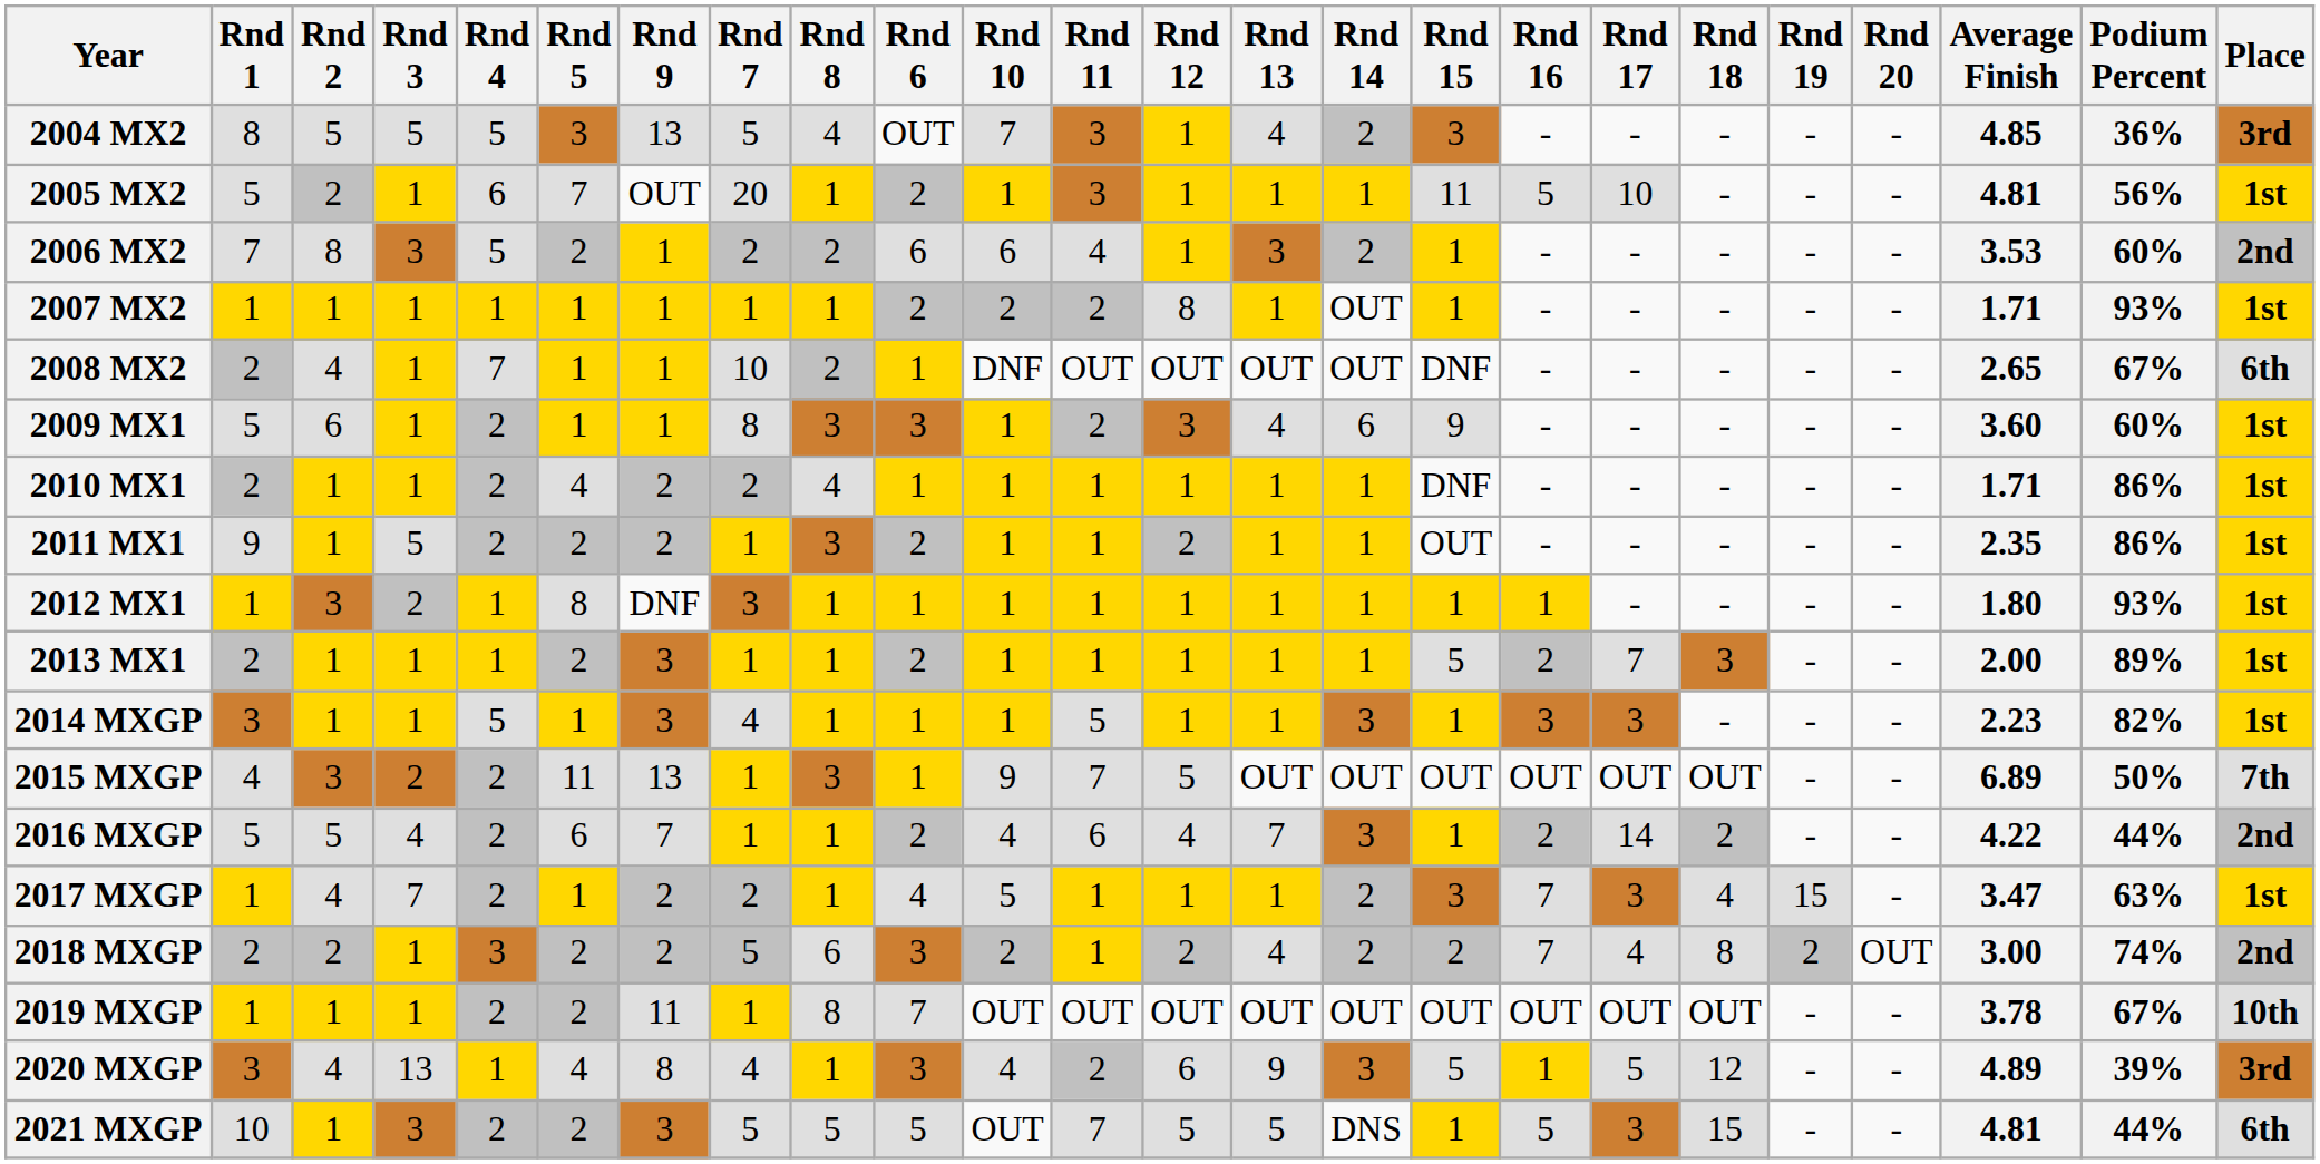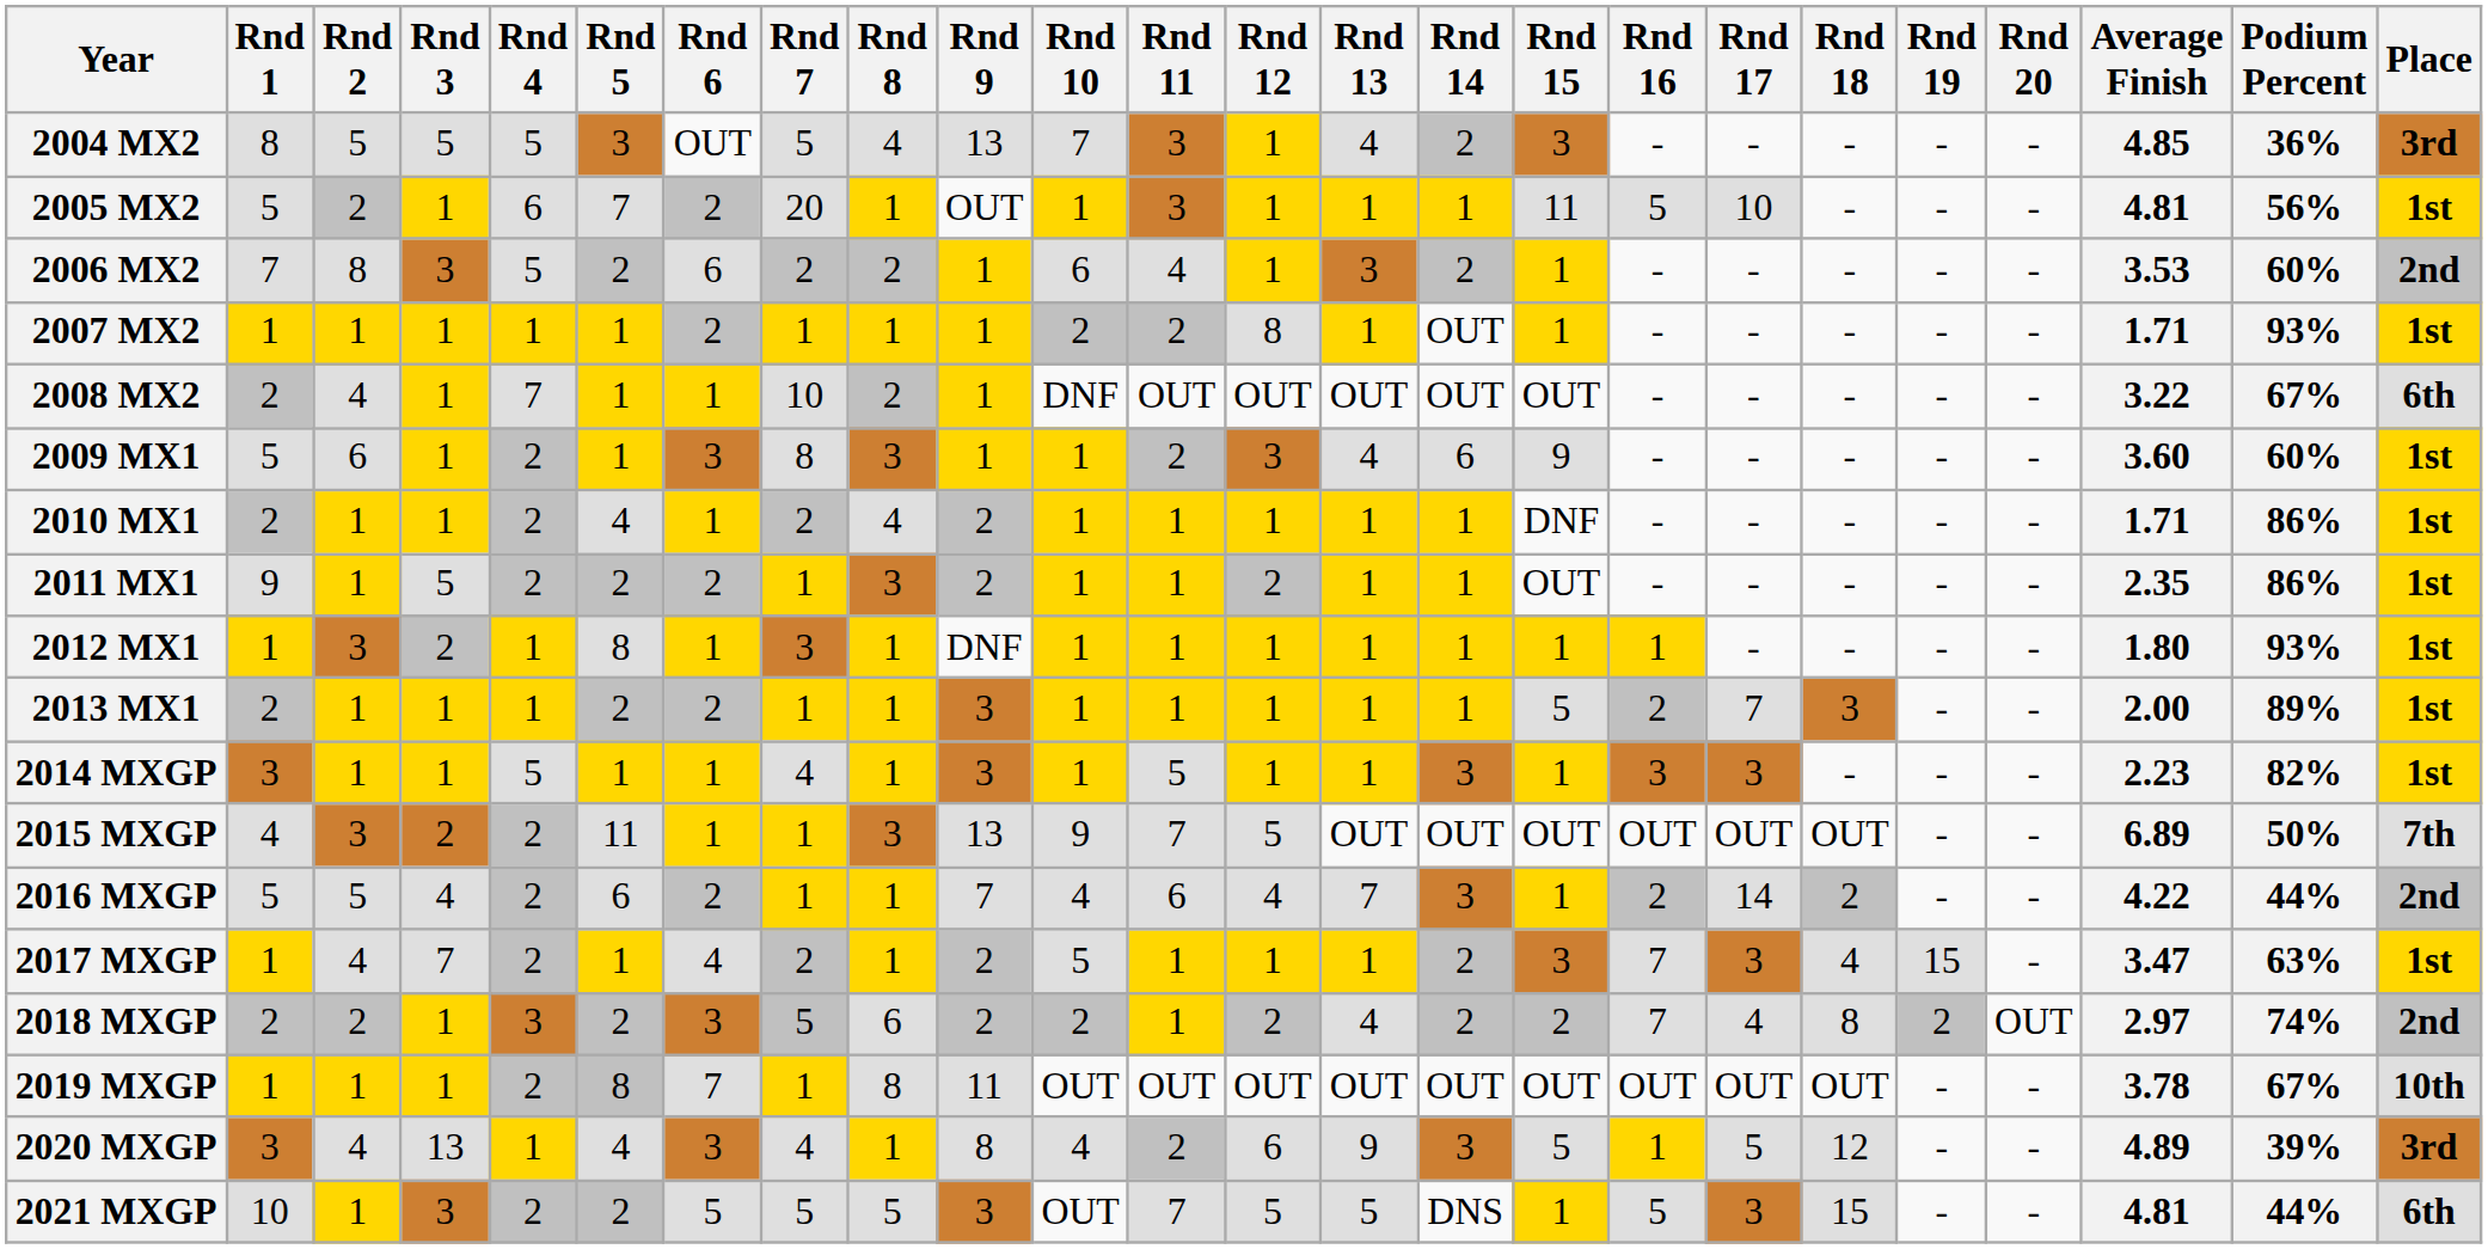 <table class="wikitable" style="font-size: 85%; text-align:center">
 <tr valign="top">
 <th valign="middle">Year</th>
 <th>Rnd<br>1</th>
 <th>Rnd<br>2</th>
 <th>Rnd<br>3</th>
 <th>Rnd<br>4</th>
 <th>Rnd<br>5</th>
-<th>Rnd<br>9</th>
+<th>Rnd<br>6</th>
 <th>Rnd<br>7</th>
 <th>Rnd<br>8</th>
-<th>Rnd<br>6</th>
+<th>Rnd<br>9</th>
 <th>Rnd<br>10</th>
 <th>Rnd<br>11</th>
 <th>Rnd<br>12</th>
 <th>Rnd<br>13</th>
 <th>Rnd<br>14</th>
 <th>Rnd<br>15</th>
 <th>Rnd<br>16</th>
 <th>Rnd<br>17</th>
 <th>Rnd<br>18</th>
 <th>Rnd<br>19</th>
 <th>Rnd<br>20</th>
 <th valign="middle">Average<br>Finish</th>
 <th valign="middle">Podium<br>Percent</th>
 <th valign="middle">Place</th>
 </tr>
 <tr>
 <th>2004 MX2</th>
 <td style="background:#dfdfdf;">8</td>
 <td style="background:#dfdfdf;">5</td>
 <td style="background:#dfdfdf;">5</td>
 <td style="background:#dfdfdf;">5</td>
 <td style="background:#CD7F32;">3</td>
-<td style="background:#dfdfdf;">13</td>
+<td>OUT</td>
 <td style="background:#dfdfdf;">5</td>
 <td style="background:#dfdfdf;">4</td>
-<td>OUT</td>
+<td style="background:#dfdfdf;">13</td>
 <td style="background:#dfdfdf;">7</td>
 <td style="background:#CD7F32;">3</td>
 <td style="background: gold;">1</td>
 <td style="background:#dfdfdf;">4</td>
 <td style="background: silver;">2</td>
 <td style="background:#CD7F32;">3</td>
 <td>-</td>
 <td>-</td>
 <td>-</td>
 <td>-</td>
 <td>-</td>
 <th>4.85</th>
 <th>36%</th>
 <th style="background:#CD7F32;">3rd</th>
 </tr>
 <tr>
 <th>2005 MX2</th>
 <td style="background:#dfdfdf;">5</td>
 <td style="background: silver;">2</td>
 <td style="background: gold;">1</td>
 <td style="background:#dfdfdf;">6</td>
 <td style="background:#dfdfdf;">7</td>
-<td>OUT</td>
+<td style="background: silver;">2</td>
 <td style="background:#dfdfdf;">20</td>
 <td style="background: gold;">1</td>
-<td style="background: silver;">2</td>
+<td>OUT</td>
 <td style="background: gold;">1</td>
 <td style="background:#CD7F32;">3</td>
 <td style="background: gold;">1</td>
 <td style="background: gold;">1</td>
 <td style="background: gold;">1</td>
 <td style="background:#dfdfdf;">11</td>
 <td style="background:#dfdfdf;">5</td>
 <td style="background:#dfdfdf;">10</td>
 <td>-</td>
 <td>-</td>
 <td>-</td>
 <th>4.81</th>
 <th>56%</th>
 <th style="background: gold;">1st</th>
 </tr>
 <tr>
 <th>2006 MX2</th>
 <td style="background:#dfdfdf;">7</td>
 <td style="background:#dfdfdf;">8</td>
 <td style="background:#CD7F32;">3</td>
 <td style="background:#dfdfdf;">5</td>
 <td style="background: silver;">2</td>
-<td style="background: gold;">1</td>
+<td style="background:#dfdfdf;">6</td>
 <td style="background: silver;">2</td>
 <td style="background: silver;">2</td>
-<td style="background:#dfdfdf;">6</td>
+<td style="background: gold;">1</td>
 <td style="background:#dfdfdf;">6</td>
 <td style="background:#dfdfdf;">4</td>
 <td style="background: gold;">1</td>
 <td style="background:#CD7F32;">3</td>
 <td style="background: silver;">2</td>
 <td style="background: gold;">1</td>
 <td>-</td>
 <td>-</td>
 <td>-</td>
 <td>-</td>
 <td>-</td>
 <th>3.53</th>
 <th>60%</th>
 <th style="background: silver;">2nd</th>
 </tr>
 <tr>
 <th>2007 MX2</th>
 <td style="background: gold;">1</td>
 <td style="background: gold;">1</td>
 <td style="background: gold;">1</td>
 <td style="background: gold;">1</td>
 <td style="background: gold;">1</td>
+<td style="background: silver;">2</td>
 <td style="background: gold;">1</td>
 <td style="background: gold;">1</td>
 <td style="background: gold;">1</td>
-<td style="background: silver;">2</td>
 <td style="background: silver;">2</td>
 <td style="background: silver;">2</td>
 <td style="background:#dfdfdf;">8</td>
 <td style="background: gold;">1</td>
 <td>OUT</td>
 <td style="background: gold;">1</td>
 <td>-</td>
 <td>-</td>
 <td>-</td>
 <td>-</td>
 <td>-</td>
 <th>1.71</th>
 <th>93%</th>
 <th style="background: gold;">1st</th>
 </tr>
 <tr>
 <th>2008 MX2</th>
 <td style="background: silver;">2</td>
 <td style="background:#dfdfdf;">4</td>
 <td style="background: gold;">1</td>
 <td style="background:#dfdfdf;">7</td>
 <td style="background: gold;">1</td>
 <td style="background: gold;">1</td>
 <td style="background:#dfdfdf;">10</td>
 <td style="background: silver;">2</td>
 <td style="background: gold;">1</td>
 <td>DNF</td>
 <td>OUT</td>
 <td>OUT</td>
 <td>OUT</td>
 <td>OUT</td>
-<td>DNF</td>
+<td>OUT</td>
 <td>-</td>
 <td>-</td>
 <td>-</td>
 <td>-</td>
 <td>-</td>
-<th>2.65</th>
+<th>3.22</th>
 <th>67%</th>
 <th style="background:#dfdfdf;">6th</th>
 </tr>
 <tr>
 <th>2009 MX1</th>
 <td style="background:#dfdfdf;">5</td>
 <td style="background:#dfdfdf;">6</td>
 <td style="background: gold;">1</td>
 <td style="background: silver;">2</td>
 <td style="background: gold;">1</td>
-<td style="background: gold;">1</td>
+<td style="background:#CD7F32;">3</td>
 <td style="background:#dfdfdf;">8</td>
 <td style="background:#CD7F32;">3</td>
-<td style="background:#CD7F32;">3</td>
+<td style="background: gold;">1</td>
 <td style="background: gold;">1</td>
 <td style="background: silver;">2</td>
 <td style="background:#CD7F32;">3</td>
 <td style="background:#dfdfdf;">4</td>
 <td style="background:#dfdfdf;">6</td>
 <td style="background:#dfdfdf;">9</td>
 <td>-</td>
 <td>-</td>
 <td>-</td>
 <td>-</td>
 <td>-</td>
 <th>3.60</th>
 <th>60%</th>
 <th style="background: gold;">1st</th>
 </tr>
 <tr>
 <th>2010 MX1</th>
 <td style="background: silver;">2</td>
 <td style="background: gold;">1</td>
 <td style="background: gold;">1</td>
 <td style="background: silver;">2</td>
 <td style="background:#dfdfdf;">4</td>
-<td style="background: silver;">2</td>
+<td style="background: gold;">1</td>
 <td style="background: silver;">2</td>
 <td style="background:#dfdfdf;">4</td>
-<td style="background: gold;">1</td>
+<td style="background: silver;">2</td>
 <td style="background: gold;">1</td>
 <td style="background: gold;">1</td>
 <td style="background: gold;">1</td>
 <td style="background: gold;">1</td>
 <td style="background: gold;">1</td>
 <td>DNF</td>
 <td>-</td>
 <td>-</td>
 <td>-</td>
 <td>-</td>
 <td>-</td>
 <th>1.71</th>
 <th>86%</th>
 <th style="background: gold;">1st</th>
 </tr>
 <tr>
 <th>2011 MX1</th>
 <td style="background:#dfdfdf;">9</td>
 <td style="background: gold;">1</td>
 <td style="background:#dfdfdf;">5</td>
 <td style="background: silver;">2</td>
 <td style="background: silver;">2</td>
 <td style="background: silver;">2</td>
 <td style="background: gold;">1</td>
 <td style="background:#CD7F32;">3</td>
 <td style="background: silver;">2</td>
 <td style="background: gold;">1</td>
 <td style="background: gold;">1</td>
 <td style="background: silver;">2</td>
 <td style="background: gold;">1</td>
 <td style="background: gold;">1</td>
 <td>OUT</td>
 <td>-</td>
 <td>-</td>
 <td>-</td>
 <td>-</td>
 <td>-</td>
 <th>2.35</th>
 <th>86%</th>
 <th style="background: gold;">1st</th>
 </tr>
 <tr>
 <th>2012 MX1</th>
 <td style="background: gold;">1</td>
 <td style="background:#CD7F32;">3</td>
 <td style="background: silver;">2</td>
 <td style="background: gold;">1</td>
 <td style="background:#dfdfdf;">8</td>
-<td>DNF</td>
+<td style="background: gold;">1</td>
 <td style="background:#CD7F32;">3</td>
 <td style="background: gold;">1</td>
-<td style="background: gold;">1</td>
+<td>DNF</td>
 <td style="background: gold;">1</td>
 <td style="background: gold;">1</td>
 <td style="background: gold;">1</td>
 <td style="background: gold;">1</td>
 <td style="background: gold;">1</td>
 <td style="background: gold;">1</td>
 <td style="background: gold;">1</td>
 <td>-</td>
 <td>-</td>
 <td>-</td>
 <td>-</td>
 <th>1.80</th>
 <th>93%</th>
 <th style="background: gold;">1st</th>
 </tr>
 <tr>
 <th>2013 MX1</th>
 <td style="background: silver;">2</td>
 <td style="background: gold;">1</td>
 <td style="background: gold;">1</td>
 <td style="background: gold;">1</td>
 <td style="background: silver;">2</td>
-<td style="background:#CD7F32;">3</td>
+<td style="background: silver;">2</td>
 <td style="background: gold;">1</td>
 <td style="background: gold;">1</td>
-<td style="background: silver;">2</td>
+<td style="background:#CD7F32;">3</td>
 <td style="background: gold;">1</td>
 <td style="background: gold;">1</td>
 <td style="background: gold;">1</td>
 <td style="background: gold;">1</td>
 <td style="background: gold;">1</td>
 <td style="background:#dfdfdf;">5</td>
 <td style="background: silver;">2</td>
 <td style="background:#dfdfdf;">7</td>
 <td style="background:#CD7F32;">3</td>
 <td>-</td>
 <td>-</td>
 <th>2.00</th>
 <th>89%</th>
 <th style="background: gold;">1st</th>
 </tr>
 <tr>
 <th>2014 MXGP</th>
 <td style="background:#CD7F32;">3</td>
 <td style="background: gold;">1</td>
 <td style="background: gold;">1</td>
 <td style="background:#dfdfdf;">5</td>
 <td style="background: gold;">1</td>
-<td style="background:#CD7F32;">3</td>
+<td style="background: gold;">1</td>
 <td style="background:#dfdfdf;">4</td>
 <td style="background: gold;">1</td>
-<td style="background: gold;">1</td>
+<td style="background:#CD7F32;">3</td>
 <td style="background: gold;">1</td>
 <td style="background:#dfdfdf;">5</td>
 <td style="background: gold;">1</td>
 <td style="background: gold;">1</td>
 <td style="background:#CD7F32;">3</td>
 <td style="background: gold;">1</td>
 <td style="background:#CD7F32;">3</td>
 <td style="background:#CD7F32;">3</td>
 <td>-</td>
 <td>-</td>
 <td>-</td>
 <th>2.23</th>
 <th>82%</th>
 <th style="background: gold;">1st</th>
 </tr>
 <tr>
 <th>2015 MXGP</th>
 <td style="background:#dfdfdf;">4</td>
 <td style="background:#CD7F32;">3</td>
 <td style="background:#CD7F32;">2</td>
 <td style="background: silver;">2</td>
 <td style="background:#dfdfdf;">11</td>
-<td style="background:#dfdfdf;">13</td>
+<td style="background: gold;">1</td>
 <td style="background: gold;">1</td>
 <td style="background:#CD7F32;">3</td>
-<td style="background: gold;">1</td>
+<td style="background:#dfdfdf;">13</td>
 <td style="background:#dfdfdf;">9</td>
 <td style="background:#dfdfdf;">7</td>
 <td style="background:#dfdfdf;">5</td>
 <td>OUT</td>
 <td>OUT</td>
 <td>OUT</td>
 <td>OUT</td>
 <td>OUT</td>
 <td>OUT</td>
 <td>-</td>
 <td>-</td>
 <th>6.89</th>
 <th>50%</th>
 <th style="background:#dfdfdf;">7th</th>
 </tr>
 <tr>
 <th>2016 MXGP</th>
 <td style="background:#dfdfdf;">5</td>
 <td style="background:#dfdfdf;">5</td>
 <td style="background:#dfdfdf;">4</td>
 <td style="background: silver;">2</td>
 <td style="background:#dfdfdf;">6</td>
-<td style="background:#dfdfdf;">7</td>
+<td style="background: silver;">2</td>
 <td style="background: gold;">1</td>
 <td style="background: gold;">1</td>
-<td style="background: silver;">2</td>
+<td style="background:#dfdfdf;">7</td>
 <td style="background:#dfdfdf;">4</td>
 <td style="background:#dfdfdf;">6</td>
 <td style="background:#dfdfdf;">4</td>
 <td style="background:#dfdfdf;">7</td>
 <td style="background:#CD7F32;">3</td>
 <td style="background: gold;">1</td>
 <td style="background: silver;">2</td>
 <td style="background:#dfdfdf;">14</td>
 <td style="background: silver;">2</td>
 <td>-</td>
 <td>-</td>
 <th>4.22</th>
 <th>44%</th>
 <th style="background: silver;">2nd</th>
 </tr>
 <tr>
 <th>2017 MXGP</th>
 <td style="background: gold;">1</td>
 <td style="background:#dfdfdf;">4</td>
 <td style="background:#dfdfdf;">7</td>
 <td style="background: silver;">2</td>
 <td style="background: gold;">1</td>
-<td style="background: silver;">2</td>
+<td style="background:#dfdfdf;">4</td>
 <td style="background: silver;">2</td>
 <td style="background: gold;">1</td>
-<td style="background:#dfdfdf;">4</td>
+<td style="background: silver;">2</td>
 <td style="background:#dfdfdf;">5</td>
 <td style="background: gold;">1</td>
 <td style="background: gold;">1</td>
 <td style="background: gold;">1</td>
 <td style="background: silver;">2</td>
 <td style="background:#CD7F32;">3</td>
 <td style="background:#dfdfdf;">7</td>
 <td style="background:#CD7F32;">3</td>
 <td style="background:#dfdfdf;">4</td>
 <td style="background:#dfdfdf;">15</td>
 <td>-</td>
 <th>3.47</th>
 <th>63%</th>
 <th style="background: gold;">1st</th>
 </tr>
 <tr>
 <th>2018 MXGP</th>
 <td style="background: silver;">2</td>
 <td style="background: silver;">2</td>
 <td style="background: gold;">1</td>
 <td style="background:#CD7F32;">3</td>
 <td style="background: silver;">2</td>
-<td style="background: silver;">2</td>
+<td style="background:#CD7F32;">3</td>
 <td style="background: silver;">5</td>
 <td style="background:#dfdfdf;">6</td>
-<td style="background:#CD7F32;">3</td>
+<td style="background: silver;">2</td>
 <td style="background: silver;">2</td>
 <td style="background: gold;">1</td>
 <td style="background: silver;">2</td>
 <td style="background:#dfdfdf;">4</td>
 <td style="background: silver;">2</td>
 <td style="background: silver;">2</td>
 <td style="background:#dfdfdf;">7</td>
 <td style="background:#dfdfdf;">4</td>
 <td style="background:#dfdfdf;">8</td>
 <td style="background: silver;">2</td>
 <td>OUT</td>
-<th>3.00</th>
+<th>2.97</th>
 <th>74%</th>
 <th style="background: silver;">2nd</th>
 </tr>
 <tr>
 <th>2019 MXGP</th>
 <td style="background: gold;">1</td>
 <td style="background: gold;">1</td>
 <td style="background: gold;">1</td>
 <td style="background: silver;">2</td>
-<td style="background: silver;">2</td>
-<td style="background:#dfdfdf;">11</td>
+<td style="background: silver;">8</td>
+<td style="background:#dfdfdf;">7</td>
 <td style="background: gold;">1</td>
 <td style="background:#dfdfdf;">8</td>
-<td style="background:#dfdfdf;">7</td>
+<td style="background:#dfdfdf;">11</td>
 <td>OUT</td>
 <td>OUT</td>
 <td>OUT</td>
 <td>OUT</td>
 <td>OUT</td>
 <td>OUT</td>
 <td>OUT</td>
 <td>OUT</td>
 <td>OUT</td>
 <td>-</td>
 <td>-</td>
 <th>3.78</th>
 <th>67%</th>
 <th style="background:#dfdfdf;">10th</th>
 </tr>
 <tr>
 <th>2020 MXGP</th>
 <td style="background:#CD7F32;">3</td>
 <td style="background:#dfdfdf;">4</td>
 <td style="background:#dfdfdf;">13</td>
 <td style="background: gold;">1</td>
 <td style="background:#dfdfdf;">4</td>
-<td style="background:#dfdfdf;">8</td>
+<td style="background:#CD7F32;">3</td>
 <td style="background:#dfdfdf;">4</td>
 <td style="background: gold;">1</td>
-<td style="background:#CD7F32;">3</td>
+<td style="background:#dfdfdf;">8</td>
 <td style="background:#dfdfdf;">4</td>
 <td style="background: silver;">2</td>
 <td style="background:#dfdfdf;">6</td>
 <td style="background:#dfdfdf;">9</td>
 <td style="background:#CD7F32;">3</td>
 <td style="background:#dfdfdf;">5</td>
 <td style="background: gold;">1</td>
 <td style="background:#dfdfdf;">5</td>
 <td style="background:#dfdfdf;">12</td>
 <td>-</td>
 <td>-</td>
 <th>4.89</th>
 <th>39%</th>
 <th style="background:#CD7F32;">3rd</th>
 </tr>
 <tr>
 <th>2021 MXGP</th>
 <td style="background:#dfdfdf;">10</td>
 <td style="background: gold;">1</td>
 <td style="background:#CD7F32;">3</td>
 <td style="background: silver;">2</td>
 <td style="background: silver;">2</td>
-<td style="background:#CD7F32;">3</td>
 <td style="background:#dfdfdf;">5</td>
 <td style="background:#dfdfdf;">5</td>
 <td style="background:#dfdfdf;">5</td>
+<td style="background:#CD7F32;">3</td>
 <td>OUT</td>
 <td style="background:#dfdfdf;">7</td>
 <td style="background:#dfdfdf;">5</td>
 <td style="background:#dfdfdf;">5</td>
 <td>DNS</td>
 <td style="background: gold;">1</td>
 <td style="background:#dfdfdf;">5</td>
 <td style="background:#CD7F32;">3</td>
 <td style="background:#dfdfdf;">15</td>
 <td>-</td>
 <td>-</td>
 <th>4.81</th>
 <th>44%</th>
 <th style="background:#dfdfdf;">6th</th>
 </tr>
 </table>
